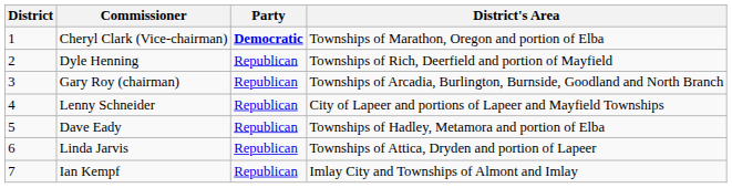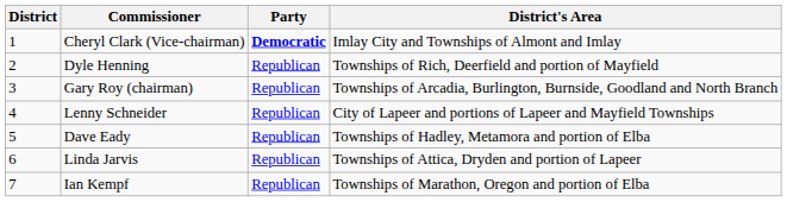 <table class="wikitable">
 <tr>
 <th>District</th>
 <th>Commissioner</th>
 <th>Party</th>
 <th>District's Area</th>
 </tr>
 <tr>
 <td>1</td>
 <td>Cheryl Clark (Vice-chairman)</td>
 <td><strong><a href='#'>Democratic</a></strong></td>
-<td>Townships of Marathon, Oregon and portion of Elba</td>
+<td>Imlay City and Townships of Almont and Imlay</td>
 </tr>
 <tr>
 <td>2</td>
 <td>Dyle Henning</td>
 <td><a href='#'>Republican</a></td>
 <td>Townships of Rich, Deerfield and portion of Mayfield</td>
 </tr>
 <tr>
 <td>3</td>
 <td>Gary Roy (chairman)</td>
 <td><a href='#'>Republican</a></td>
 <td>Townships of Arcadia, Burlington, Burnside, Goodland and North Branch</td>
 </tr>
 <tr>
 <td>4</td>
 <td>Lenny Schneider</td>
 <td><a href='#'>Republican</a></td>
 <td>City of Lapeer and portions of Lapeer and Mayfield Townships</td>
 </tr>
 <tr>
 <td>5</td>
 <td>Dave Eady</td>
 <td><a href='#'>Republican</a></td>
 <td>Townships of Hadley, Metamora and portion of Elba</td>
 </tr>
 <tr>
 <td>6</td>
 <td>Linda Jarvis</td>
 <td><a href='#'>Republican</a></td>
 <td>Townships of Attica, Dryden and portion of Lapeer</td>
 </tr>
 <tr>
 <td>7</td>
 <td>Ian Kempf</td>
 <td><a href='#'>Republican</a></td>
-<td>Imlay City and Townships of Almont and Imlay</td>
+<td>Townships of Marathon, Oregon and portion of Elba</td>
 </tr>
 </table>
